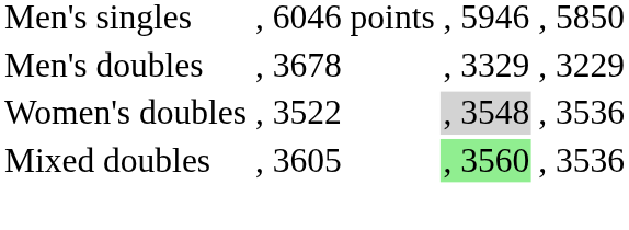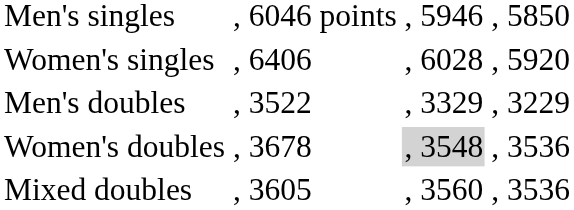 <table>
 <tr>
 <td>Men's singles</td>
 <td>, 6046 points</td>
 <td>, 5946</td>
 <td>, 5850</td>
 </tr>
 <tr>
+<td>Women's singles</td>
+<td>, 6406</td>
+<td>, 6028</td>
+<td>, 5920</td>
+</tr>
+<tr>
 <td>Men's doubles</td>
-<td>, 3678</td>
+<td>, 3522</td>
 <td>, 3329</td>
 <td>, 3229</td>
 </tr>
 <tr>
 <td>Women's doubles</td>
-<td>, 3522</td>
+<td>, 3678</td>
 <td style="background: lightgrey;">, 3548</td>
 <td>, 3536</td>
 </tr>
 <tr>
 <td>Mixed doubles</td>
 <td>, 3605</td>
-<td style="background: lightgreen;">, 3560</td>
+<td>, 3560</td>
 <td>, 3536</td>
 </tr>
 </table>
